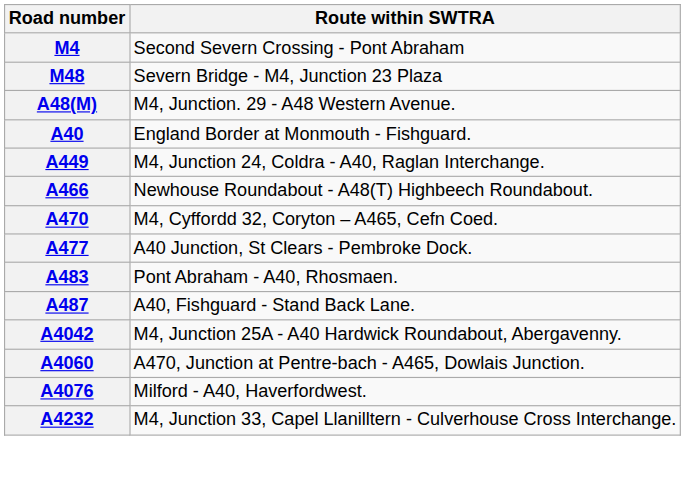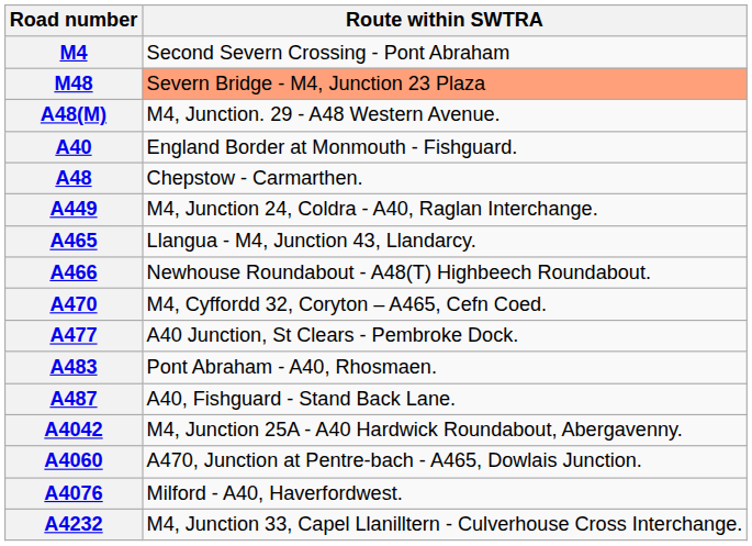 <table class="wikitable">
 <tr>
 <th>Road number</th>
 <th>Route within SWTRA</th>
 </tr>
 <tr>
 <th><a href='#'>M4</a></th>
 <td>Second Severn Crossing - Pont Abraham</td>
 </tr>
 <tr>
 <th><a href='#'>M48</a></th>
-<td>Severn Bridge - M4, Junction 23 Plaza</td>
+<td style="background: lightsalmon;">Severn Bridge - M4, Junction 23 Plaza</td>
 </tr>
 <tr>
 <th><a href='#'>A48(M)</a></th>
 <td>M4, Junction. 29 - A48 Western Avenue.</td>
 </tr>
 <tr>
 <th><a href='#'>A40</a></th>
 <td>England Border at Monmouth - Fishguard.</td>
 </tr>
 <tr>
+<th><a href='#'>A48</a></th>
+<td>Chepstow - Carmarthen.</td>
+</tr>
+<tr>
 <th><a href='#'>A449</a></th>
 <td>M4, Junction 24, Coldra - A40, Raglan Interchange.</td>
+</tr>
+<tr>
+<th><a href='#'>A465</a></th>
+<td>Llangua - M4, Junction 43, Llandarcy.</td>
 </tr>
 <tr>
 <th><a href='#'>A466</a></th>
 <td>Newhouse Roundabout - A48(T) Highbeech Roundabout.</td>
 </tr>
 <tr>
 <th><a href='#'>A470</a></th>
 <td>M4, Cyffordd 32, Coryton – A465, Cefn Coed.</td>
 </tr>
 <tr>
 <th><a href='#'>A477</a></th>
 <td>A40 Junction, St Clears - Pembroke Dock.</td>
 </tr>
 <tr>
 <th><a href='#'>A483</a></th>
 <td>Pont Abraham - A40, Rhosmaen.</td>
 </tr>
 <tr>
 <th><a href='#'>A487</a></th>
 <td>A40, Fishguard - Stand Back Lane.</td>
 </tr>
 <tr>
 <th><a href='#'>A4042</a></th>
 <td>M4, Junction 25A - A40 Hardwick Roundabout, Abergavenny.</td>
 </tr>
 <tr>
 <th><a href='#'>A4060</a></th>
 <td>A470, Junction at Pentre-bach - A465, Dowlais Junction.</td>
 </tr>
 <tr>
 <th><a href='#'>A4076</a></th>
 <td>Milford - A40, Haverfordwest.</td>
 </tr>
 <tr>
 <th><a href='#'>A4232</a></th>
 <td>M4, Junction 33, Capel Llanilltern - Culverhouse Cross Interchange.</td>
 </tr>
 </table>
